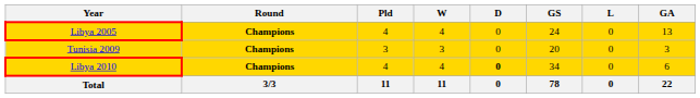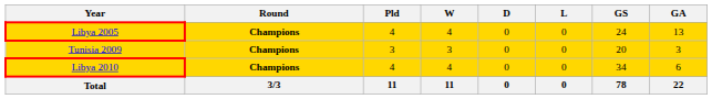 <table class="wikitable" width=50% style="text-align: center;font-size:90%;">
 <tr>
 <th width=25%>Year</th>
 <th width=25%>Round</th>
 <th width=8%>Pld</th>
 <th width=8%>W</th>
 <th width=8%>D</th>
+<th width=8%>L</th>
 <th width=8%>GS</th>
-<th width=8%>L</th>
 <th width=8%>GA</th>
 </tr>
 <tr bgcolor=gold>
 <td style="border: 3px solid red"><a href='#'>Libya 2005</a></td>
 <td><strong>Champions</strong></td>
 <td>4</td>
 <td>4</td>
 <td>0</td>
+<td>0</td>
 <td>24</td>
-<td>0</td>
 <td>13</td>
 </tr>
 <tr bgcolor=gold>
 <td><a href='#'>Tunisia 2009</a></td>
 <td><strong>Champions</strong></td>
 <td>3</td>
 <td>3</td>
 <td>0</td>
+<td>0</td>
 <td>20</td>
-<td>0</td>
 <td>3</td>
 </tr>
 <tr bgcolor=gold>
 <td style="border: 3px solid red"><a href='#'>Libya 2010</a></td>
 <td><strong>Champions</strong></td>
 <td>4</td>
 <td>4</td>
-<td><strong>0</strong></td>
+<td>0</td>
+<td>0</td>
 <td>34</td>
-<td>0</td>
 <td>6</td>
 </tr>
 <tr>
 <th><strong>Total</strong></th>
 <th>3/3</th>
 <th>11</th>
 <th>11</th>
 <th>0</th>
+<th>0</th>
 <th>78</th>
-<th>0</th>
 <th>22</th>
 </tr>
 </table>
